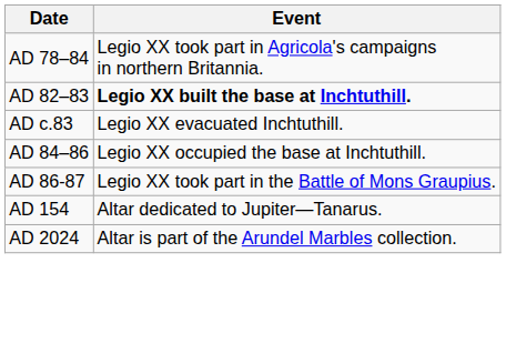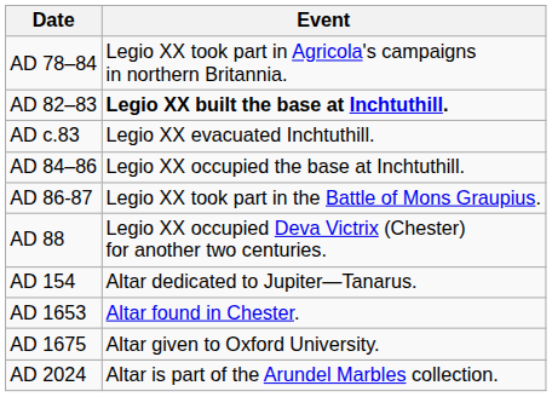 <table class=wikitable>
 <tr>
 <th>Date</th>
 <th>Event</th>
 </tr>
 <tr>
 <td>AD 78–84</td>
 <td>Legio XX took part in <a href='#'>Agricola</a>'s campaigns<br>in northern Britannia.</td>
 </tr>
 <tr>
 <td>AD 82–83</td>
 <td><strong>Legio XX built the base at <a href='#'>Inchtuthill</a>.</strong></td>
 </tr>
 <tr>
 <td>AD c.83</td>
 <td>Legio XX evacuated Inchtuthill.</td>
 </tr>
 <tr>
 <td>AD 84–86</td>
 <td>Legio XX occupied the base at Inchtuthill.</td>
 </tr>
 <tr>
 <td>AD 86-87</td>
 <td>Legio XX took part in the <a href='#'>Battle of Mons Graupius</a>.</td>
 </tr>
 <tr>
+<td>AD 88</td>
+<td>Legio XX occupied <a href='#'>Deva Victrix</a> (Chester)<br>for another two centuries.</td>
+</tr>
+<tr>
 <td>AD 154</td>
 <td>Altar dedicated to Jupiter—Tanarus.</td>
+</tr>
+<tr>
+<td>AD 1653</td>
+<td><a href='#'>Altar found in Chester</a>.</td>
+</tr>
+<tr>
+<td>AD 1675</td>
+<td>Altar given to Oxford University.</td>
 </tr>
 <tr>
 <td>AD 2024</td>
 <td>Altar is part of the <a href='#'>Arundel Marbles</a> collection.</td>
 </tr>
 </table>
